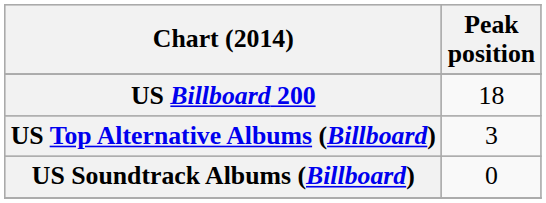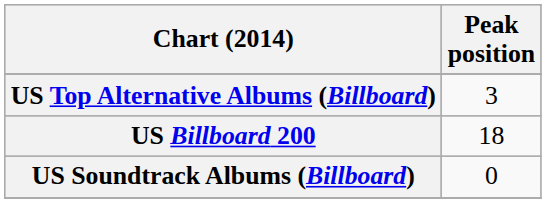 <table class="wikitable plainrowheaders sortable" style="text-align:center;">
 <tr>
 <th scope="col">Chart (2014)</th>
 <th scope="col">Peak<br>position</th>
 </tr>
 <tr>
 </tr>
 <tr>
 </tr>
 <tr>
 </tr>
 <tr>
 </tr>
 <tr>
 </tr>
 <tr>
 </tr>
 <tr>
 </tr>
 <tr>
 </tr>
 <tr>
 </tr>
 <tr>
 </tr>
 <tr>
 </tr>
 <tr>
+<th scope="row">US <a href='#'>Top Alternative Albums</a> (<em><a href='#'>Billboard</a></em>)</th>
+<td>3</td>
+</tr>
+<tr>
 <th scope="row">US <a href='#'><em>Billboard</em> 200</a></th>
 <td>18</td>
-</tr>
-<tr>
-<th scope="row">US <a href='#'>Top Alternative Albums</a> (<em><a href='#'>Billboard</a></em>)</th>
-<td>3</td>
 </tr>
 <tr>
 <th scope="row">US Soundtrack Albums (<em><a href='#'>Billboard</a></em>)</th>
 <td>0</td>
 </tr>
 <tr>
 </tr>
 </table>
